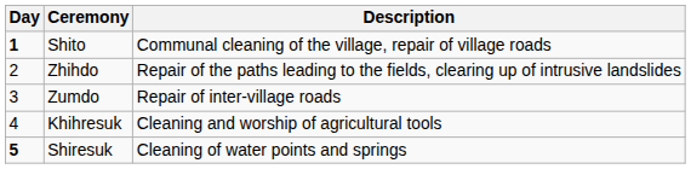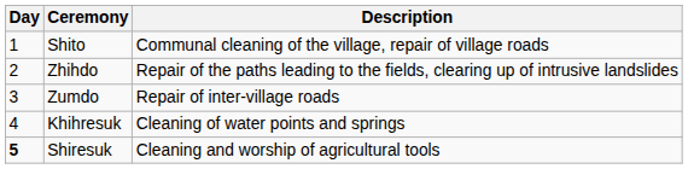 <table class="wikitable">
 <tr>
 <th>Day</th>
 <th>Ceremony</th>
 <th>Description</th>
 </tr>
 <tr>
-<td><strong>1</strong></td>
+<td>1</td>
 <td>Shito</td>
 <td>Communal cleaning of the village, repair of village roads</td>
 </tr>
 <tr>
 <td>2</td>
 <td>Zhihdo</td>
 <td>Repair of the paths leading to the fields, clearing up of intrusive landslides</td>
 </tr>
 <tr>
 <td>3</td>
 <td>Zumdo</td>
 <td>Repair of inter-village roads</td>
 </tr>
 <tr>
 <td>4</td>
 <td>Khihresuk</td>
-<td>Cleaning and worship of agricultural tools</td>
+<td>Cleaning of water points and springs</td>
 </tr>
 <tr>
 <td><strong>5</strong></td>
 <td>Shiresuk</td>
-<td>Cleaning of water points and springs</td>
+<td>Cleaning and worship of agricultural tools</td>
 </tr>
 </table>
